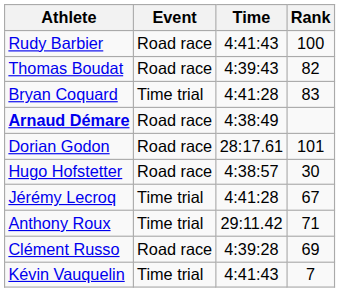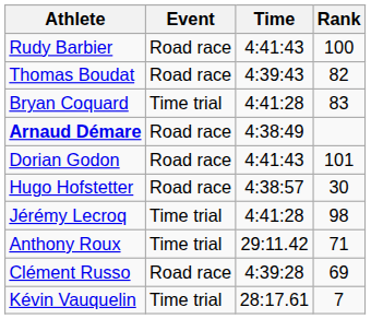 <table class="wikitable" style="font-size:90%">
 <tr>
 <th>Athlete</th>
 <th>Event</th>
 <th>Time</th>
 <th>Rank</th>
 </tr>
 <tr align=center>
 <td align=left><a href='#'>Rudy Barbier</a></td>
 <td align=left>Road race</td>
 <td>4:41:43</td>
 <td>100</td>
 </tr>
 <tr align=center>
 <td align=left><a href='#'>Thomas Boudat</a></td>
 <td align=left>Road race</td>
 <td>4:39:43</td>
 <td>82</td>
 </tr>
 <tr align=center>
 <td align=left><a href='#'>Bryan Coquard</a></td>
 <td align=left>Time trial</td>
 <td>4:41:28</td>
 <td>83</td>
 </tr>
 <tr align=center>
 <td align=left><strong><a href='#'>Arnaud Démare</a></strong></td>
 <td align=left>Road race</td>
 <td>4:38:49</td>
 <td><strong></strong></td>
 </tr>
 <tr align=center>
 <td align=left><a href='#'>Dorian Godon</a></td>
 <td align=left>Road race</td>
-<td>28:17.61</td>
+<td>4:41:43</td>
 <td>101</td>
 </tr>
 <tr align=center>
 <td align=left><a href='#'>Hugo Hofstetter</a></td>
 <td align=left>Road race</td>
 <td>4:38:57</td>
 <td>30</td>
 </tr>
 <tr align=center>
 <td align=left><a href='#'>Jérémy Lecroq</a></td>
 <td align=left>Time trial</td>
 <td>4:41:28</td>
-<td>67</td>
+<td>98</td>
 </tr>
 <tr align=center>
 <td align=left><a href='#'>Anthony Roux</a></td>
 <td align=left>Time trial</td>
 <td>29:11.42</td>
 <td>71</td>
 </tr>
 <tr align=center>
 <td align=left><a href='#'>Clément Russo</a></td>
 <td align=left>Road race</td>
 <td>4:39:28</td>
 <td>69</td>
 </tr>
 <tr align=center>
 <td align=left><a href='#'>Kévin Vauquelin</a></td>
 <td align=left>Time trial</td>
-<td>4:41:43</td>
+<td>28:17.61</td>
 <td>7</td>
 </tr>
 </table>
